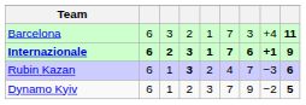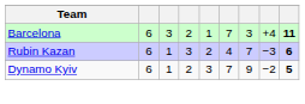 <table class="wikitable" style="text-align: center;">
 <tr>
 </tr>
 <tr>
 <th width="175">Team</th>
 <th width="20"></th>
 <th width="20"></th>
 <th width="20"></th>
 <th width="20"></th>
 <th width="20"></th>
 <th width="20"></th>
 <th width="20"></th>
 <th width="20"></th>
 </tr>
 <tr bgcolor="#ccffcc">
 <td align=left> <a href='#'>Barcelona</a></td>
 <td>6</td>
 <td>3</td>
 <td>2</td>
 <td>1</td>
 <td>7</td>
 <td>3</td>
 <td>+4</td>
 <td><strong>11</strong></td>
 </tr>
-<tr bgcolor="#ccffcc">
-<td align=left> <strong><a href='#'>Internazionale</a></strong></td>
-<td><strong>6</strong></td>
-<td><strong>2</strong></td>
-<td><strong>3</strong></td>
-<td><strong>1</strong></td>
-<td><strong>7</strong></td>
-<td><strong>6</strong></td>
-<td><strong>+1</strong></td>
-<td><strong>9</strong></td>
-</tr>
 <tr bgcolor="#ccccff">
 <td align=left> <a href='#'>Rubin Kazan</a></td>
 <td>6</td>
 <td>1</td>
-<td><strong>3</strong></td>
+<td>3</td>
 <td>2</td>
 <td>4</td>
 <td>7</td>
 <td>−3</td>
 <td><strong>6</strong></td>
 </tr>
 <tr>
 <td align=left> <a href='#'>Dynamo Kyiv</a></td>
 <td>6</td>
 <td>1</td>
 <td>2</td>
 <td>3</td>
 <td>7</td>
 <td>9</td>
 <td>−2</td>
 <td><strong>5</strong></td>
 </tr>
 </table>
